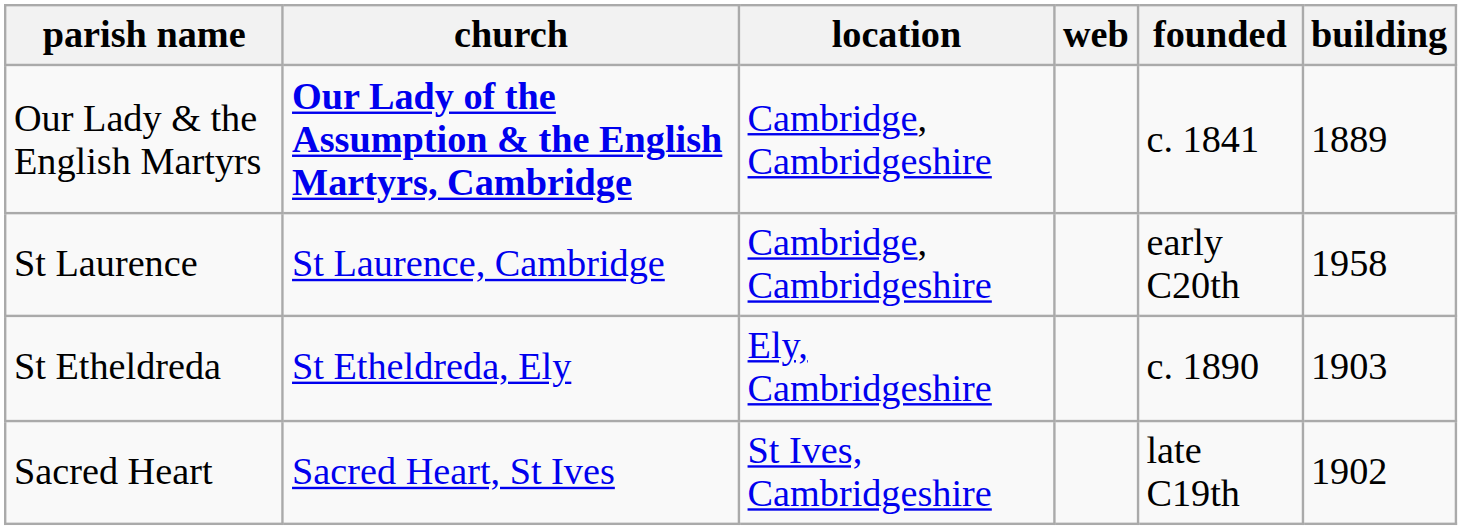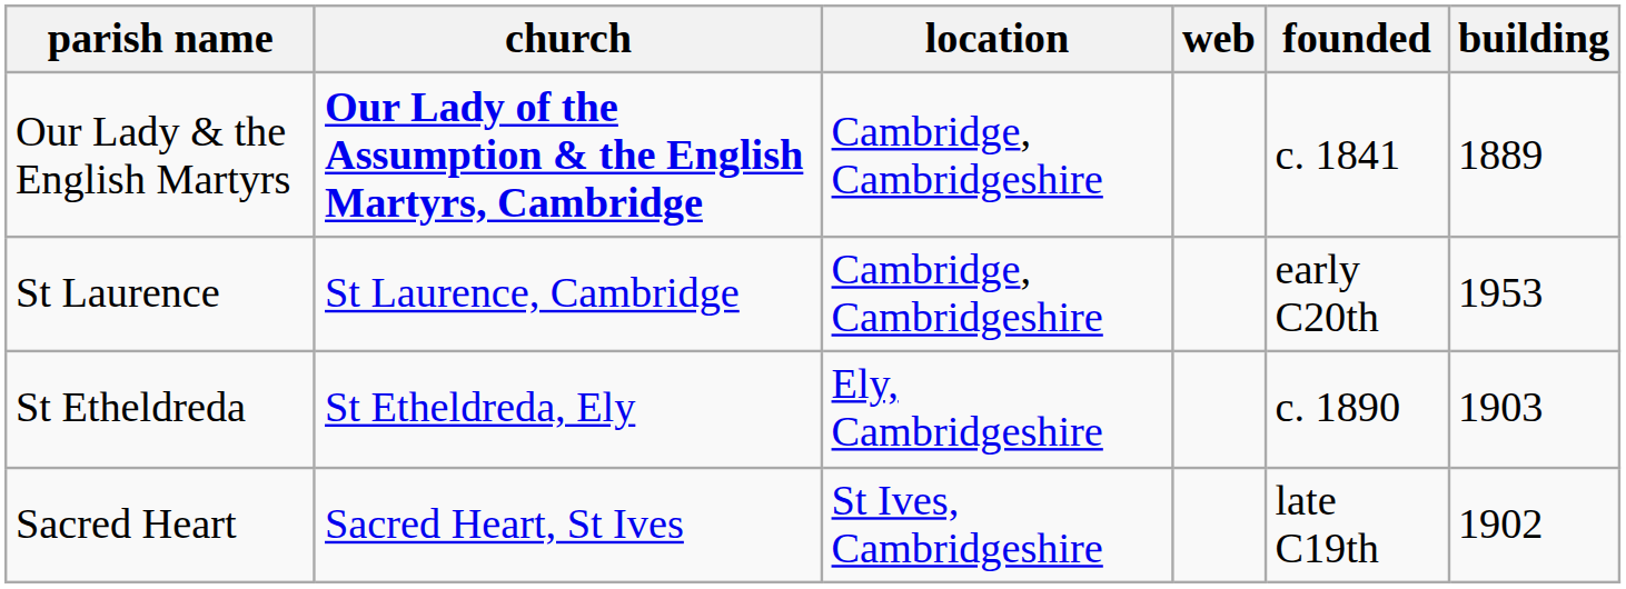 <table class=wikitable>
 <tr>
 <th>parish name</th>
 <th>church</th>
 <th>location</th>
 <th>web</th>
 <th>founded</th>
 <th>building</th>
 </tr>
 <tr>
 <td>Our Lady & the English Martyrs</td>
 <td><strong><a href='#'>Our Lady of the Assumption & the English Martyrs, Cambridge</a></strong></td>
 <td><a href='#'>Cambridge</a>, <a href='#'>Cambridgeshire</a></td>
 <td></td>
 <td>c. 1841</td>
 <td>1889</td>
 </tr>
 <tr>
 <td>St Laurence</td>
 <td><a href='#'>St Laurence, Cambridge</a></td>
 <td><a href='#'>Cambridge</a>, <a href='#'>Cambridgeshire</a></td>
 <td></td>
 <td>early C20th</td>
-<td>1958</td>
+<td>1953</td>
 </tr>
 <tr>
 <td>St Etheldreda</td>
 <td><a href='#'>St Etheldreda, Ely</a></td>
 <td><a href='#'>Ely, Cambridgeshire</a></td>
 <td></td>
 <td>c. 1890</td>
 <td>1903</td>
 </tr>
 <tr>
 <td>Sacred Heart</td>
 <td><a href='#'>Sacred Heart, St Ives</a></td>
 <td><a href='#'>St Ives, Cambridgeshire</a></td>
 <td></td>
 <td>late C19th</td>
 <td>1902</td>
 </tr>
 </table>
